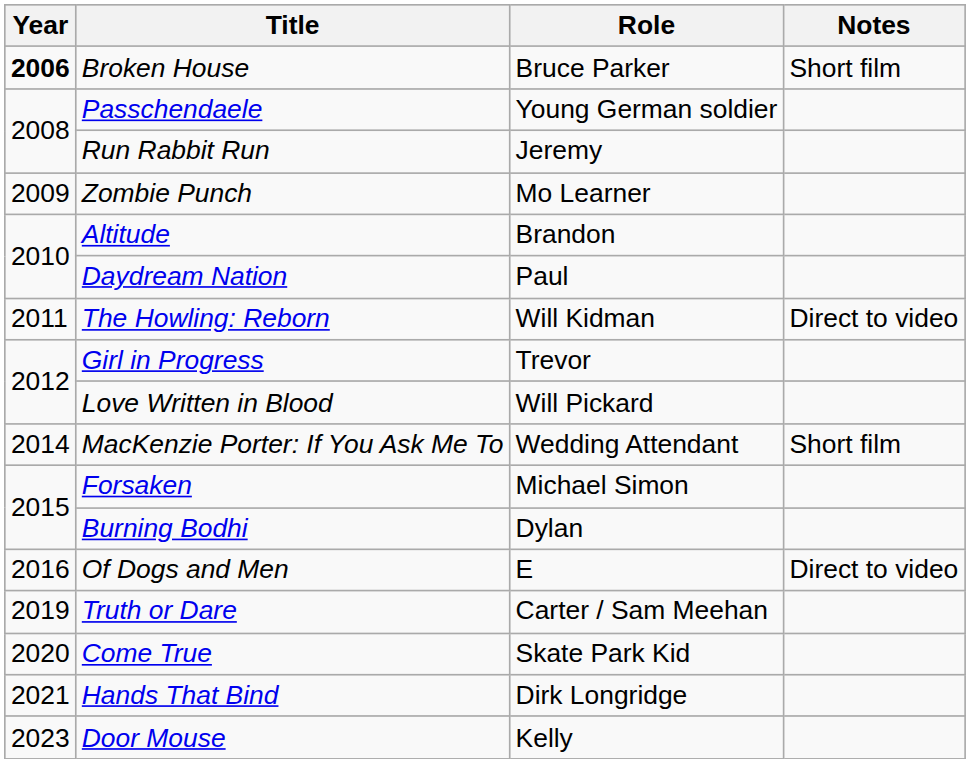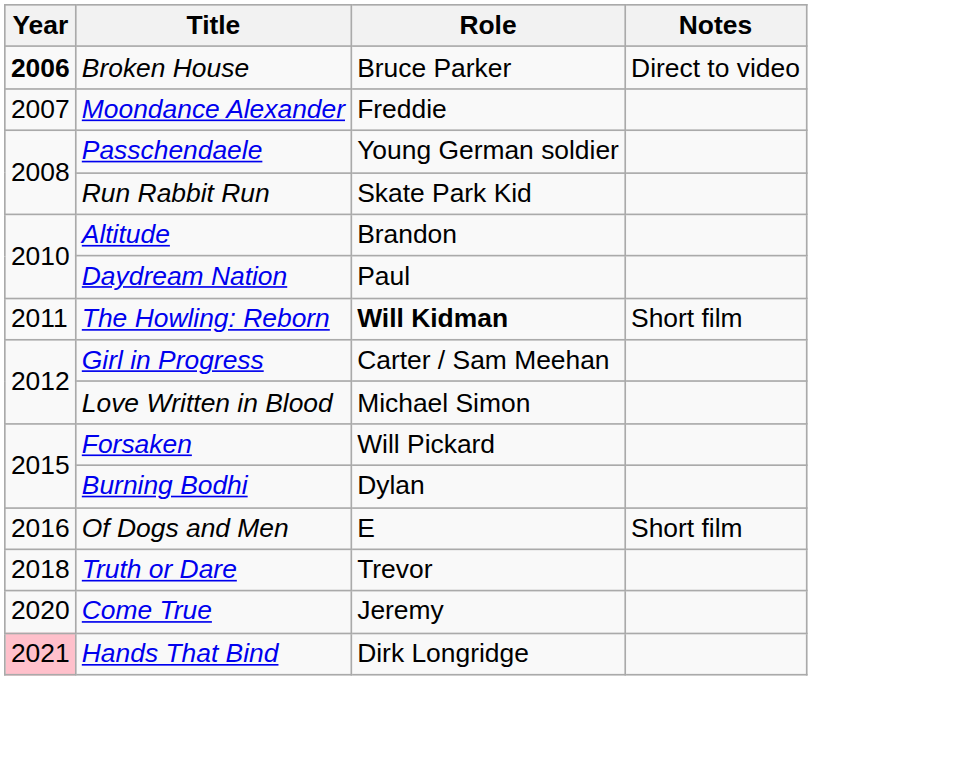 <table class="wikitable sortable">
 <tr>
 <th>Year</th>
 <th>Title</th>
 <th>Role</th>
 <th class="unsortable">Notes</th>
 </tr>
 <tr>
 <td><strong>2006</strong></td>
 <td><em>Broken House</em></td>
 <td>Bruce Parker</td>
-<td>Short film</td>
+<td>Direct to video</td>
+</tr>
+<tr>
+<td>2007</td>
+<td><em><a href='#'>Moondance Alexander</a></em></td>
+<td>Freddie</td>
+<td></td>
 </tr>
 <tr>
 <td rowspan="2">2008</td>
 <td><em><a href='#'>Passchendaele</a></em></td>
 <td>Young German soldier</td>
 <td></td>
 </tr>
 <tr>
 <td><em>Run Rabbit Run</em></td>
-<td>Jeremy</td>
-<td></td>
-</tr>
-<tr>
-<td>2009</td>
-<td><em>Zombie Punch</em></td>
-<td>Mo Learner</td>
+<td>Skate Park Kid</td>
 <td></td>
 </tr>
 <tr>
 <td rowspan="2">2010</td>
 <td><em><a href='#'>Altitude</a></em></td>
 <td>Brandon</td>
 <td></td>
 </tr>
 <tr>
 <td><em><a href='#'>Daydream Nation</a></em></td>
 <td>Paul</td>
 <td></td>
 </tr>
 <tr>
 <td>2011</td>
 <td data-sort-value="Howling: Reborn, The"><em><a href='#'>The Howling: Reborn</a></em></td>
-<td>Will Kidman</td>
-<td>Direct to video</td>
+<td><strong>Will Kidman</strong></td>
+<td>Short film</td>
 </tr>
 <tr>
 <td rowspan="2">2012</td>
 <td><em><a href='#'>Girl in Progress</a></em></td>
-<td>Trevor</td>
+<td>Carter / Sam Meehan</td>
 <td></td>
 </tr>
 <tr>
 <td><em>Love Written in Blood</em></td>
-<td>Will Pickard</td>
+<td>Michael Simon</td>
 <td></td>
-</tr>
-<tr>
-<td>2014</td>
-<td><em>MacKenzie Porter: If You Ask Me To</em></td>
-<td>Wedding Attendant</td>
-<td>Short film</td>
 </tr>
 <tr>
 <td rowspan="2">2015</td>
 <td><em><a href='#'>Forsaken</a></em></td>
-<td>Michael Simon</td>
+<td>Will Pickard</td>
 <td></td>
 </tr>
 <tr>
 <td><em><a href='#'>Burning Bodhi</a></em></td>
 <td>Dylan</td>
 <td></td>
 </tr>
 <tr>
 <td>2016</td>
 <td><em>Of Dogs and Men</em></td>
 <td>E</td>
-<td>Direct to video</td>
+<td>Short film</td>
 </tr>
 <tr>
-<td>2019</td>
+<td>2018</td>
 <td><em><a href='#'>Truth or Dare</a></em></td>
-<td>Carter / Sam Meehan</td>
+<td>Trevor</td>
 <td></td>
 </tr>
 <tr>
 <td>2020</td>
 <td><em><a href='#'>Come True</a></em></td>
-<td>Skate Park Kid</td>
+<td>Jeremy</td>
 <td></td>
 </tr>
 <tr>
-<td>2021</td>
+<td style="background: pink;">2021</td>
 <td><em><a href='#'>Hands That Bind</a></em></td>
 <td>Dirk Longridge</td>
 <td></td>
 </tr>
-<tr>
-<td>2023</td>
-<td><em><a href='#'>Door Mouse</a></em></td>
-<td>Kelly</td>
-<td></td>
-</tr>
 </table>
